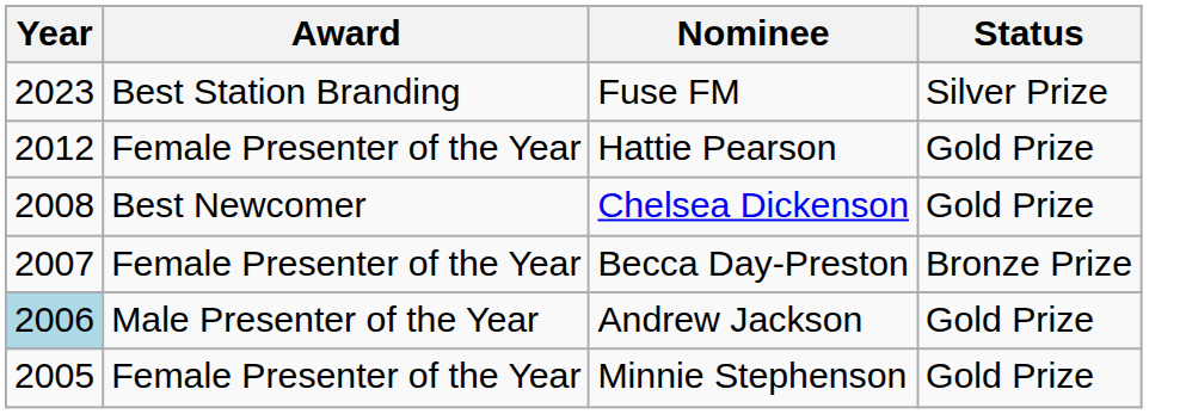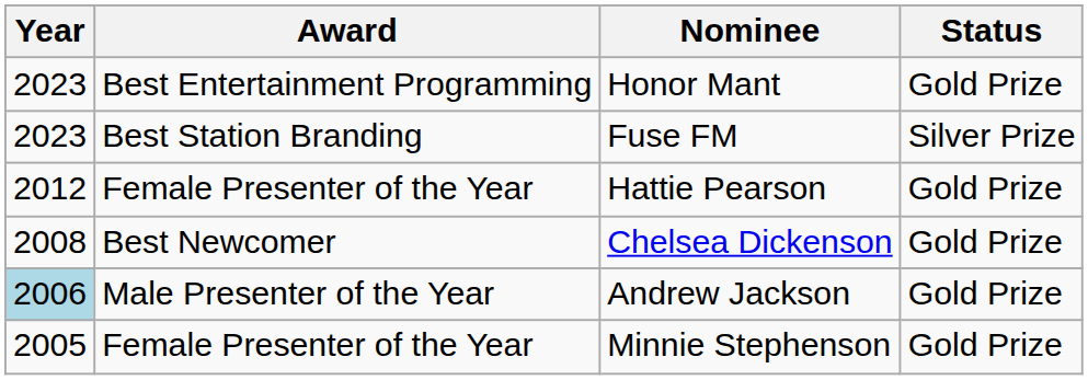 <table class="wikitable">
 <tr>
 <th>Year</th>
 <th>Award</th>
 <th>Nominee</th>
 <th>Status</th>
+</tr>
+<tr>
+<td>2023</td>
+<td>Best Entertainment Programming</td>
+<td>Honor Mant</td>
+<td>Gold Prize</td>
 </tr>
 <tr>
 <td>2023</td>
 <td>Best Station Branding</td>
 <td>Fuse FM</td>
 <td>Silver Prize</td>
 </tr>
 <tr>
 <td>2012</td>
 <td>Female Presenter of the Year</td>
 <td>Hattie Pearson</td>
 <td>Gold Prize</td>
 </tr>
 <tr>
 <td>2008</td>
 <td>Best Newcomer</td>
 <td><a href='#'>Chelsea Dickenson</a></td>
 <td>Gold Prize</td>
 </tr>
 <tr>
-<td>2007</td>
-<td>Female Presenter of the Year</td>
-<td>Becca Day-Preston</td>
-<td>Bronze Prize</td>
-</tr>
-<tr>
 <td style="background: lightblue;">2006</td>
 <td>Male Presenter of the Year</td>
 <td>Andrew Jackson</td>
 <td>Gold Prize</td>
 </tr>
 <tr>
 <td>2005</td>
 <td>Female Presenter of the Year</td>
 <td>Minnie Stephenson</td>
 <td>Gold Prize</td>
 </tr>
 </table>
